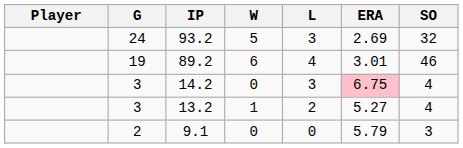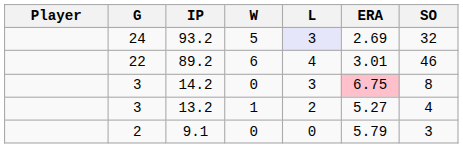 <table class="wikitable sortable">
 <tr>
 <th bgcolor="#DDDDFF" width="16%">Player</th>
 <th bgcolor="#DDDDFF" width="9%">G</th>
 <th bgcolor="#DDDDFF" width="9%">IP</th>
 <th bgcolor="#DDDDFF" width="9%">W</th>
 <th bgcolor="#DDDDFF" width="9%">L</th>
 <th bgcolor="#DDDDFF" width="9%">ERA</th>
 <th bgcolor="#DDDDFF" width="9%">SO</th>
 </tr>
 <tr align="center">
 <td></td>
 <td>24</td>
 <td>93.2</td>
 <td>5</td>
-<td>3</td>
+<td style="background: lavender;">3</td>
 <td>2.69</td>
 <td>32</td>
 </tr>
 <tr align="center">
 <td></td>
-<td>19</td>
+<td>22</td>
 <td>89.2</td>
 <td>6</td>
 <td>4</td>
 <td>3.01</td>
 <td>46</td>
 </tr>
 <tr align="center">
 <td></td>
 <td>3</td>
 <td>14.2</td>
 <td>0</td>
 <td>3</td>
 <td style="background: pink;">6.75</td>
-<td>4</td>
+<td>8</td>
 </tr>
 <tr align="center">
 <td></td>
 <td>3</td>
 <td>13.2</td>
 <td>1</td>
 <td>2</td>
 <td>5.27</td>
 <td>4</td>
 </tr>
 <tr align="center">
 <td></td>
 <td>2</td>
 <td>9.1</td>
 <td>0</td>
 <td>0</td>
 <td>5.79</td>
 <td>3</td>
 </tr>
 </table>
